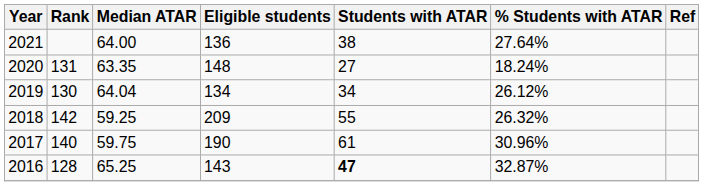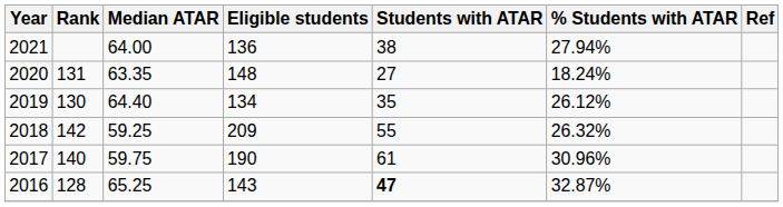 <table class="wikitable sortable">
 <tr>
 <th>Year</th>
 <th>Rank</th>
 <th>Median ATAR</th>
 <th>Eligible students</th>
 <th>Students with ATAR</th>
 <th>% Students with ATAR</th>
 <th>Ref</th>
 </tr>
 <tr>
 <td>2021</td>
 <td></td>
 <td>64.00</td>
 <td>136</td>
 <td>38</td>
-<td>27.64%</td>
+<td>27.94%</td>
 <td></td>
 </tr>
 <tr>
 <td>2020</td>
 <td>131</td>
 <td>63.35</td>
 <td>148</td>
 <td>27</td>
 <td>18.24%</td>
 <td></td>
 </tr>
 <tr>
 <td>2019</td>
 <td>130</td>
-<td>64.04</td>
+<td>64.40</td>
 <td>134</td>
-<td>34</td>
+<td>35</td>
 <td>26.12%</td>
 <td></td>
 </tr>
 <tr>
 <td>2018</td>
 <td>142</td>
 <td>59.25</td>
 <td>209</td>
 <td>55</td>
 <td>26.32%</td>
 <td></td>
 </tr>
 <tr>
 <td>2017</td>
 <td>140</td>
 <td>59.75</td>
 <td>190</td>
 <td>61</td>
 <td>30.96%</td>
 <td></td>
 </tr>
 <tr>
 <td>2016</td>
 <td>128</td>
 <td>65.25</td>
 <td>143</td>
 <td><strong>47</strong></td>
 <td>32.87%</td>
 <td></td>
 </tr>
 <tr>
 </tr>
 </table>
